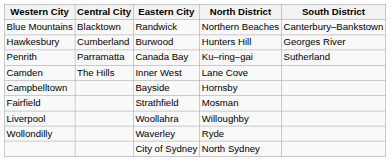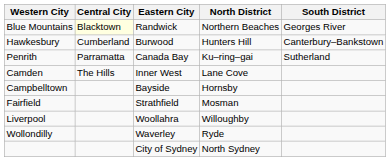 <table class="wikitable" border="1">
 <tr>
 <th scope="col">Western City</th>
 <th scope="col">Central City</th>
 <th scope="col">Eastern City</th>
 <th scope="col">North District</th>
 <th scope="col">South District</th>
 </tr>
 <tr>
 <td>Blue Mountains</td>
-<td>Blacktown</td>
+<td style="background: lightyellow;">Blacktown</td>
 <td>Randwick</td>
 <td>Northern Beaches</td>
-<td>Canterbury–Bankstown</td>
+<td>Georges River</td>
 </tr>
 <tr>
 <td>Hawkesbury</td>
 <td>Cumberland</td>
 <td>Burwood</td>
 <td>Hunters Hill</td>
-<td>Georges River</td>
+<td>Canterbury–Bankstown</td>
 </tr>
 <tr>
 <td>Penrith</td>
 <td>Parramatta</td>
 <td>Canada Bay</td>
 <td>Ku–ring–gai</td>
 <td>Sutherland</td>
 </tr>
 <tr>
 <td>Camden</td>
 <td>The Hills</td>
 <td>Inner West</td>
 <td>Lane Cove</td>
 <td></td>
 </tr>
 <tr>
 <td>Campbelltown</td>
 <td></td>
 <td>Bayside</td>
 <td>Hornsby</td>
 <td></td>
 </tr>
 <tr>
 <td>Fairfield</td>
 <td></td>
 <td>Strathfield</td>
 <td>Mosman</td>
 <td></td>
 </tr>
 <tr>
 <td>Liverpool</td>
 <td></td>
 <td>Woollahra</td>
 <td>Willoughby</td>
 <td></td>
 </tr>
 <tr>
 <td>Wollondilly</td>
 <td></td>
 <td>Waverley</td>
 <td>Ryde</td>
 <td></td>
 </tr>
 <tr>
 <td></td>
 <td></td>
 <td>City of Sydney</td>
 <td>North Sydney</td>
 <td></td>
 </tr>
 </table>
